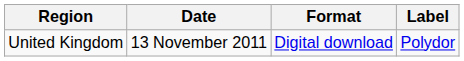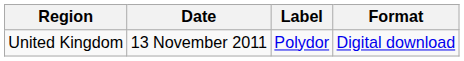 <table class=wikitable>
 <tr>
 <th>Region</th>
 <th>Date</th>
+<th>Label</th>
 <th>Format</th>
-<th>Label</th>
 </tr>
 <tr>
 <td>United Kingdom</td>
 <td>13 November 2011</td>
+<td><a href='#'>Polydor</a></td>
 <td><a href='#'>Digital download</a></td>
-<td><a href='#'>Polydor</a></td>
 </tr>
 </table>
